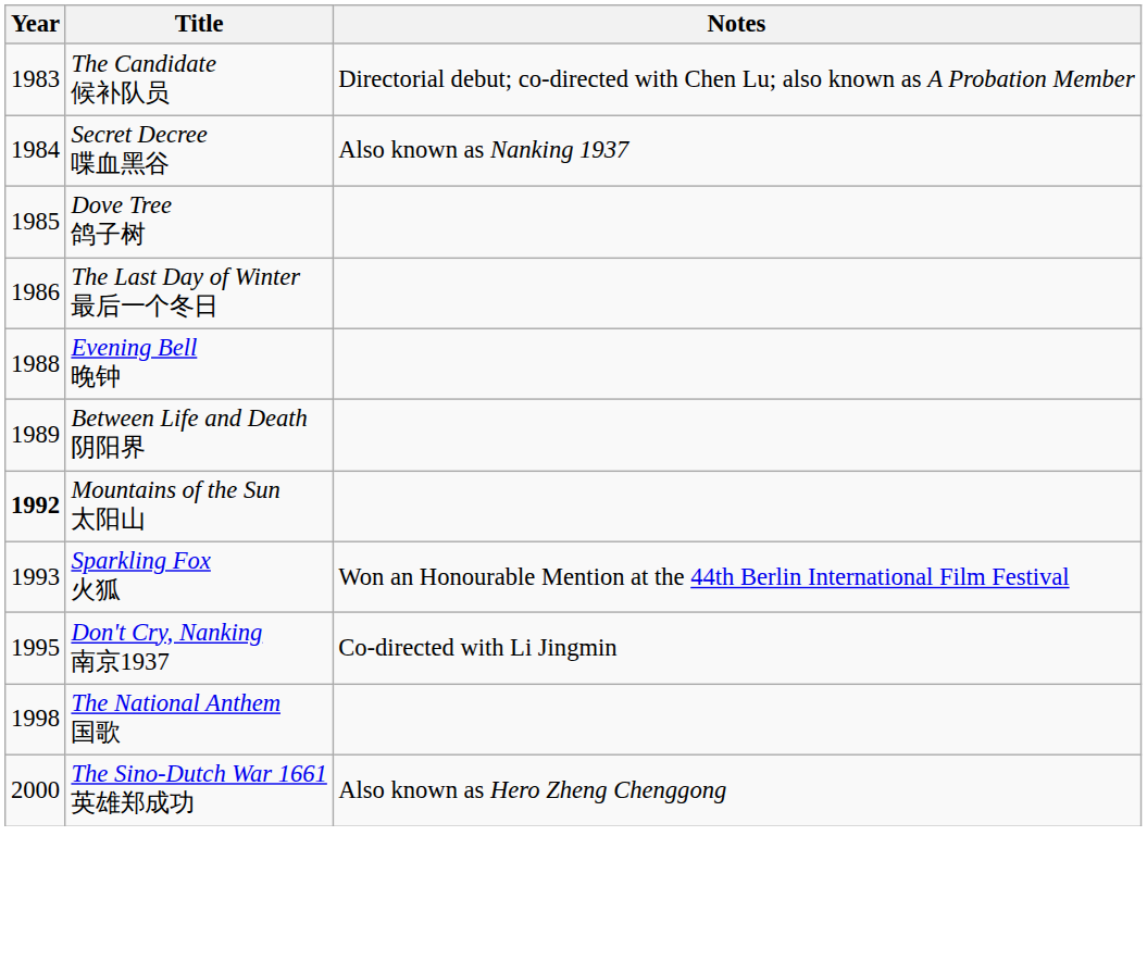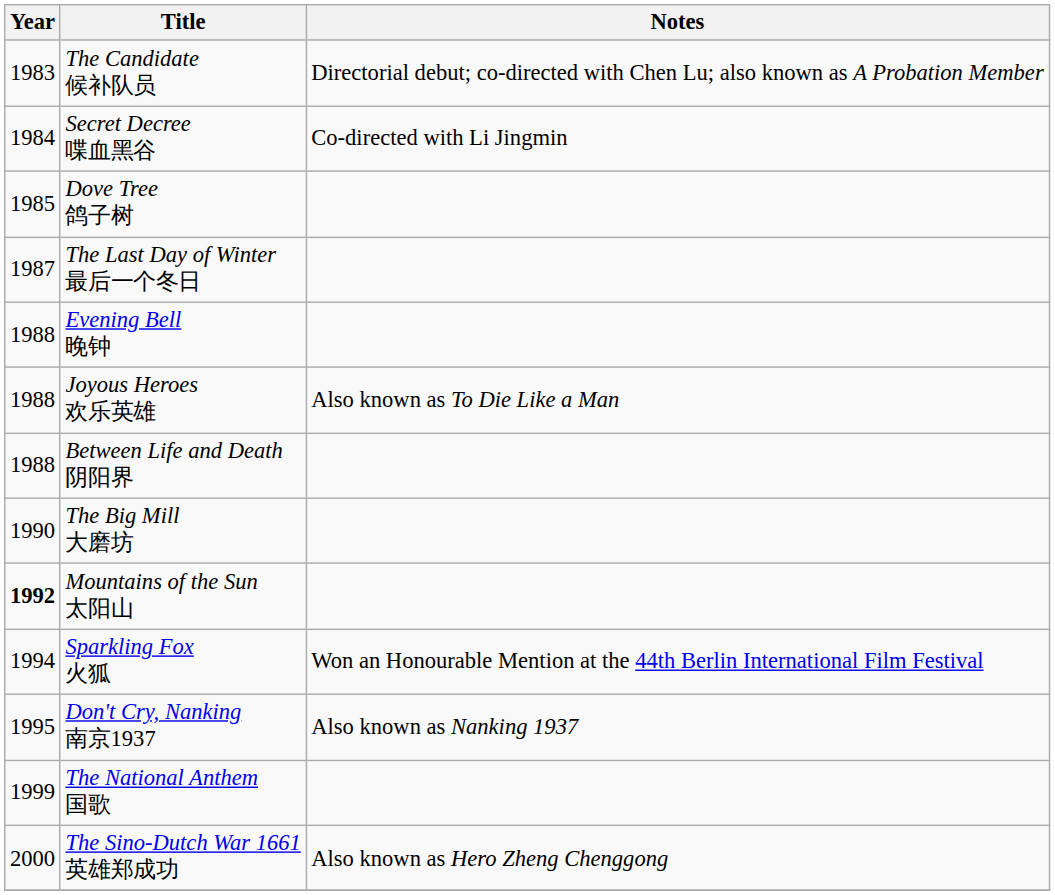 <table class="wikitable sortable">
 <tr>
 <th>Year</th>
 <th>Title</th>
 <th class="unsortable">Notes</th>
 </tr>
 <tr>
 <td>1983</td>
 <td><em>The Candidate</em><br>候补队员</td>
 <td>Directorial debut; co-directed with Chen Lu; also known as <em>A Probation Member</em></td>
 </tr>
 <tr>
 <td>1984</td>
 <td><em>Secret Decree</em><br>喋血黑谷</td>
-<td>Also known as <em>Nanking 1937</em></td>
+<td>Co-directed with Li Jingmin</td>
 </tr>
 <tr>
 <td>1985</td>
 <td><em>Dove Tree</em><br>鸽子树</td>
 <td></td>
 </tr>
 <tr>
-<td>1986</td>
+<td>1987</td>
 <td><em>The Last Day of Winter</em><br>最后一个冬日</td>
 <td></td>
 </tr>
 <tr>
 <td>1988</td>
 <td><em><a href='#'>Evening Bell</a></em><br>晚钟</td>
 <td></td>
 </tr>
 <tr>
-<td>1989</td>
+<td>1988</td>
+<td><em>Joyous Heroes</em><br>欢乐英雄</td>
+<td>Also known as <em>To Die Like a Man</em></td>
+</tr>
+<tr>
+<td>1988</td>
 <td><em>Between Life and Death</em><br>阴阳界</td>
+<td></td>
+</tr>
+<tr>
+<td>1990</td>
+<td><em>The Big Mill</em><br>大磨坊</td>
 <td></td>
 </tr>
 <tr>
 <td><strong>1992</strong></td>
 <td><em>Mountains of the Sun</em><br>太阳山</td>
 <td></td>
 </tr>
 <tr>
-<td>1993</td>
+<td>1994</td>
 <td><em><a href='#'>Sparkling Fox</a></em><br>火狐</td>
 <td>Won an Honourable Mention at the <a href='#'>44th Berlin International Film Festival</a></td>
 </tr>
 <tr>
 <td>1995</td>
 <td><em><a href='#'>Don't Cry, Nanking</a></em><br>南京1937</td>
-<td>Co-directed with Li Jingmin</td>
+<td>Also known as <em>Nanking 1937</em></td>
 </tr>
 <tr>
-<td>1998</td>
+<td>1999</td>
 <td><em><a href='#'>The National Anthem</a></em><br>国歌</td>
 <td></td>
 </tr>
 <tr>
 <td>2000</td>
 <td><em><a href='#'>The Sino-Dutch War 1661</a></em><br>英雄郑成功</td>
 <td>Also known as <em>Hero Zheng Chenggong</em></td>
 </tr>
 <tr>
 </tr>
 </table>
